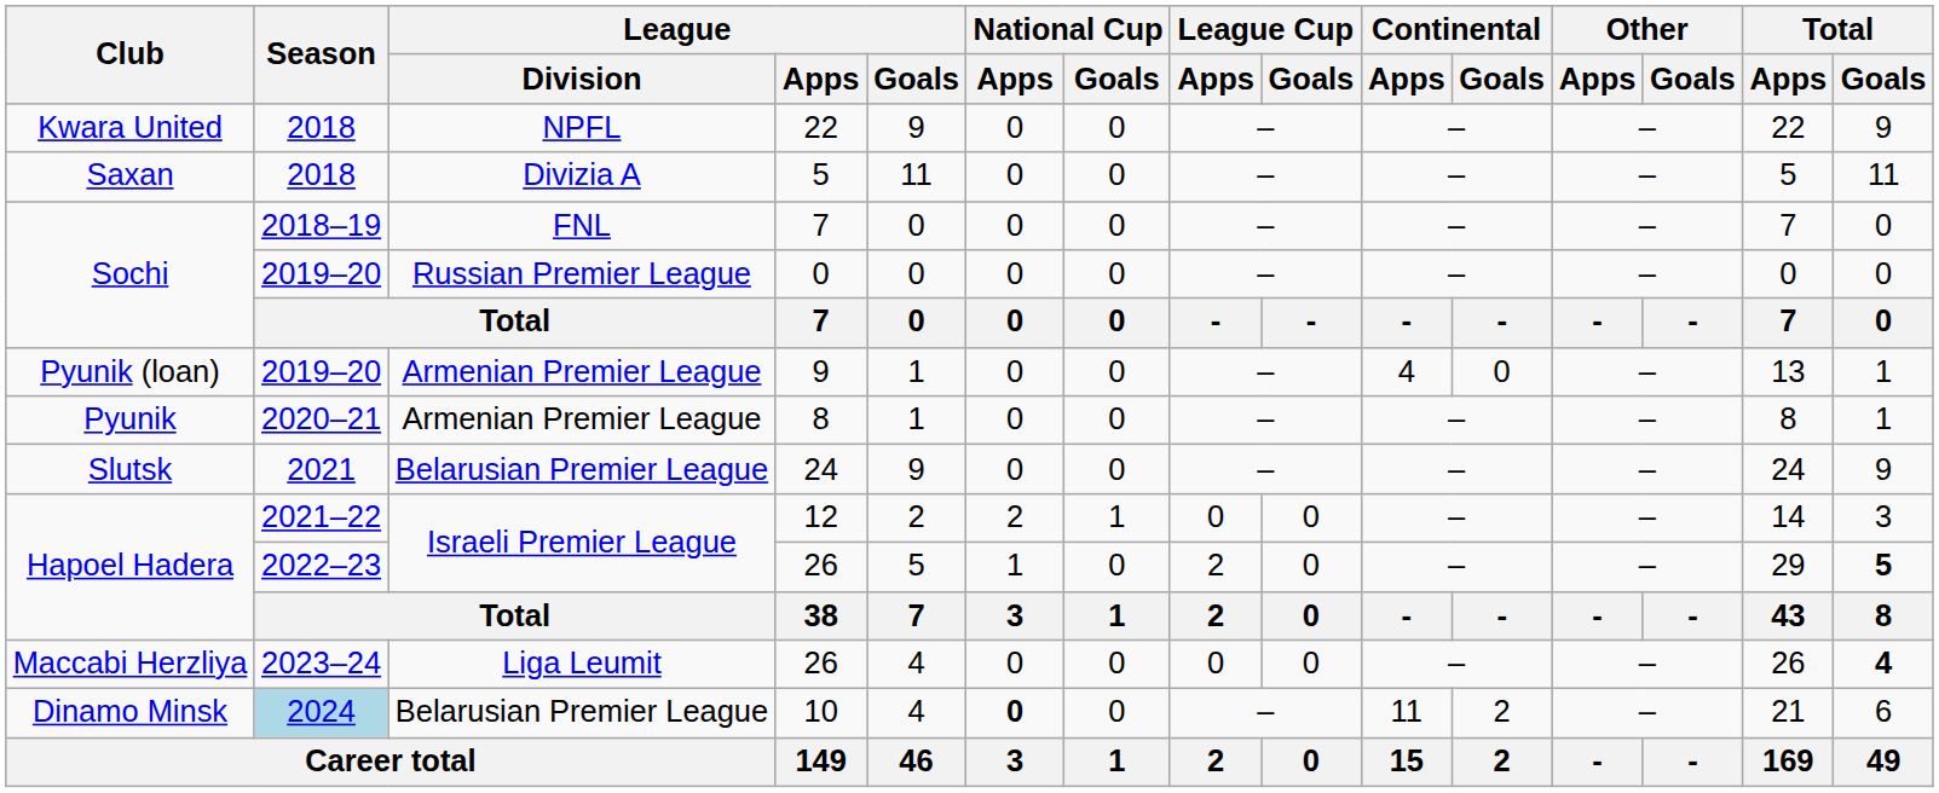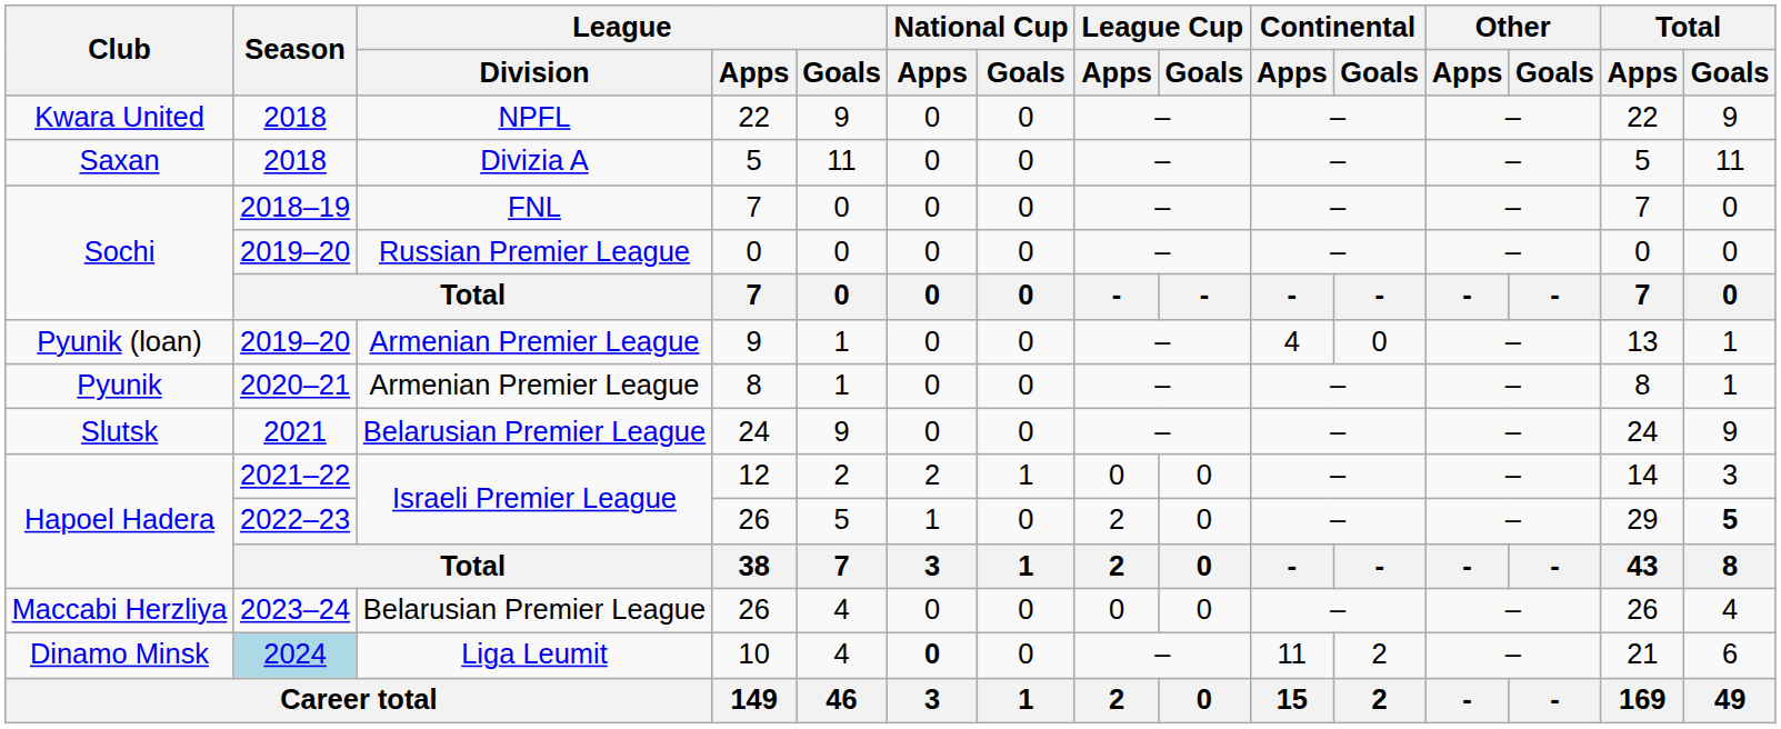 <table class="wikitable" style="text-align: center">
 <tr>
 <th rowspan="2">Club</th>
 <th rowspan="2">Season</th>
 <th colspan="3">League</th>
 <th colspan="2">National Cup</th>
 <th colspan="2">League Cup</th>
 <th colspan="2">Continental</th>
 <th colspan="2">Other</th>
 <th colspan="2">Total</th>
 </tr>
 <tr>
 <th>Division</th>
 <th>Apps</th>
 <th>Goals</th>
 <th>Apps</th>
 <th>Goals</th>
 <th>Apps</th>
 <th>Goals</th>
 <th>Apps</th>
 <th>Goals</th>
 <th>Apps</th>
 <th>Goals</th>
 <th>Apps</th>
 <th>Goals</th>
 </tr>
 <tr>
 <td><a href='#'>Kwara United</a></td>
 <td><a href='#'>2018</a></td>
 <td><a href='#'>NPFL</a></td>
 <td>22</td>
 <td>9</td>
 <td>0</td>
 <td>0</td>
 <td colspan="2">–</td>
 <td colspan="2">–</td>
 <td colspan="2">–</td>
 <td>22</td>
 <td>9</td>
 </tr>
 <tr>
 <td><a href='#'>Saxan</a></td>
 <td><a href='#'>2018</a></td>
 <td><a href='#'>Divizia A</a></td>
 <td>5</td>
 <td>11</td>
 <td>0</td>
 <td>0</td>
 <td colspan="2">–</td>
 <td colspan="2">–</td>
 <td colspan="2">–</td>
 <td>5</td>
 <td>11</td>
 </tr>
 <tr>
 <td rowspan="3"><a href='#'>Sochi</a></td>
 <td><a href='#'>2018–19</a></td>
 <td><a href='#'>FNL</a></td>
 <td>7</td>
 <td>0</td>
 <td>0</td>
 <td>0</td>
 <td colspan="2">–</td>
 <td colspan="2">–</td>
 <td colspan="2">–</td>
 <td>7</td>
 <td>0</td>
 </tr>
 <tr>
 <td><a href='#'>2019–20</a></td>
 <td><a href='#'>Russian Premier League</a></td>
 <td>0</td>
 <td>0</td>
 <td>0</td>
 <td>0</td>
 <td colspan="2">–</td>
 <td colspan="2">–</td>
 <td colspan="2">–</td>
 <td>0</td>
 <td>0</td>
 </tr>
 <tr>
 <th colspan="2">Total</th>
 <th>7</th>
 <th>0</th>
 <th>0</th>
 <th>0</th>
 <th>-</th>
 <th>-</th>
 <th>-</th>
 <th>-</th>
 <th>-</th>
 <th>-</th>
 <th>7</th>
 <th>0</th>
 </tr>
 <tr>
 <td><a href='#'>Pyunik</a> (loan)</td>
 <td><a href='#'>2019–20</a></td>
 <td><a href='#'>Armenian Premier League</a></td>
 <td>9</td>
 <td>1</td>
 <td>0</td>
 <td>0</td>
 <td colspan="2">–</td>
 <td>4</td>
 <td>0</td>
 <td colspan="2">–</td>
 <td>13</td>
 <td>1</td>
 </tr>
 <tr>
 <td><a href='#'>Pyunik</a></td>
 <td><a href='#'>2020–21</a></td>
 <td>Armenian Premier League</td>
 <td>8</td>
 <td>1</td>
 <td>0</td>
 <td>0</td>
 <td colspan="2">–</td>
 <td colspan="2">–</td>
 <td colspan="2">–</td>
 <td>8</td>
 <td>1</td>
 </tr>
 <tr>
 <td><a href='#'>Slutsk</a></td>
 <td><a href='#'>2021</a></td>
 <td><a href='#'>Belarusian Premier League</a></td>
 <td>24</td>
 <td>9</td>
 <td>0</td>
 <td>0</td>
 <td colspan="2">–</td>
 <td colspan="2">–</td>
 <td colspan="2">–</td>
 <td>24</td>
 <td>9</td>
 </tr>
 <tr>
 <td rowspan="3"><a href='#'>Hapoel Hadera</a></td>
 <td><a href='#'>2021–22</a></td>
 <td rowspan="2"><a href='#'>Israeli Premier League</a></td>
 <td>12</td>
 <td>2</td>
 <td>2</td>
 <td>1</td>
 <td>0</td>
 <td>0</td>
 <td colspan="2">–</td>
 <td colspan="2">–</td>
 <td>14</td>
 <td>3</td>
 </tr>
 <tr>
 <td><a href='#'>2022–23</a></td>
 <td>26</td>
 <td>5</td>
 <td>1</td>
 <td>0</td>
 <td>2</td>
 <td>0</td>
 <td colspan="2">–</td>
 <td colspan="2">–</td>
 <td>29</td>
 <td><strong>5</strong></td>
 </tr>
 <tr>
 <th colspan="2">Total</th>
 <th>38</th>
 <th>7</th>
 <th>3</th>
 <th>1</th>
 <th>2</th>
 <th>0</th>
 <th>-</th>
 <th>-</th>
 <th>-</th>
 <th>-</th>
 <th>43</th>
 <th>8</th>
 </tr>
 <tr>
 <td><a href='#'>Maccabi Herzliya</a></td>
 <td><a href='#'>2023–24</a></td>
-<td><a href='#'>Liga Leumit</a></td>
+<td>Belarusian Premier League</td>
 <td>26</td>
 <td>4</td>
 <td>0</td>
 <td>0</td>
 <td>0</td>
 <td>0</td>
 <td colspan="2">–</td>
 <td colspan="2">–</td>
 <td>26</td>
-<td><strong>4</strong></td>
+<td>4</td>
 </tr>
 <tr>
 <td><a href='#'>Dinamo Minsk</a></td>
 <td style="background: lightblue;"><a href='#'>2024</a></td>
-<td>Belarusian Premier League</td>
+<td><a href='#'>Liga Leumit</a></td>
 <td>10</td>
 <td>4</td>
 <td><strong>0</strong></td>
 <td>0</td>
 <td colspan="2">–</td>
 <td>11</td>
 <td>2</td>
 <td colspan="2">–</td>
 <td>21</td>
 <td>6</td>
 </tr>
 <tr>
 <th colspan="3">Career total</th>
 <th>149</th>
 <th>46</th>
 <th>3</th>
 <th>1</th>
 <th>2</th>
 <th>0</th>
 <th>15</th>
 <th>2</th>
 <th>-</th>
 <th>-</th>
 <th>169</th>
 <th>49</th>
 </tr>
 </table>
